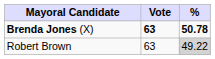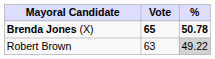 <table class="wikitable">
 <tr>
 <th style="background:#ddf; width:200px;">Mayoral Candidate</th>
 <th style="background:#ddf; width:50px;">Vote</th>
 <th style="background:#ddf; width:30px;">%</th>
 </tr>
 <tr>
 <td><strong>Brenda Jones</strong> (X)</td>
-<td><strong>63</strong></td>
+<td><strong>65</strong></td>
 <td><strong>50.78</strong></td>
 </tr>
 <tr>
 <td>Robert Brown</td>
 <td>63</td>
 <td style="background: lightgrey;">49.22</td>
 </tr>
 </table>
